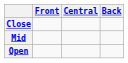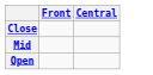 <table class="wikitable">
 <tr>
 <th></th>
 <th><a href='#'>Front</a></th>
 <th><a href='#'>Central</a></th>
-<th><a href='#'>Back</a></th>
 </tr>
 <tr style="text-align: center;">
 <th><a href='#'>Close</a></th>
-<td></td>
 <td></td>
 <td></td>
 </tr>
 <tr style="text-align: center;">
 <th><a href='#'>Mid</a></th>
 <td> </td>
 <td></td>
-<td></td>
 </tr>
 <tr style="text-align: center;">
 <th><a href='#'>Open</a></th>
 <td></td>
 <td></td>
-<td></td>
 </tr>
 </table>
